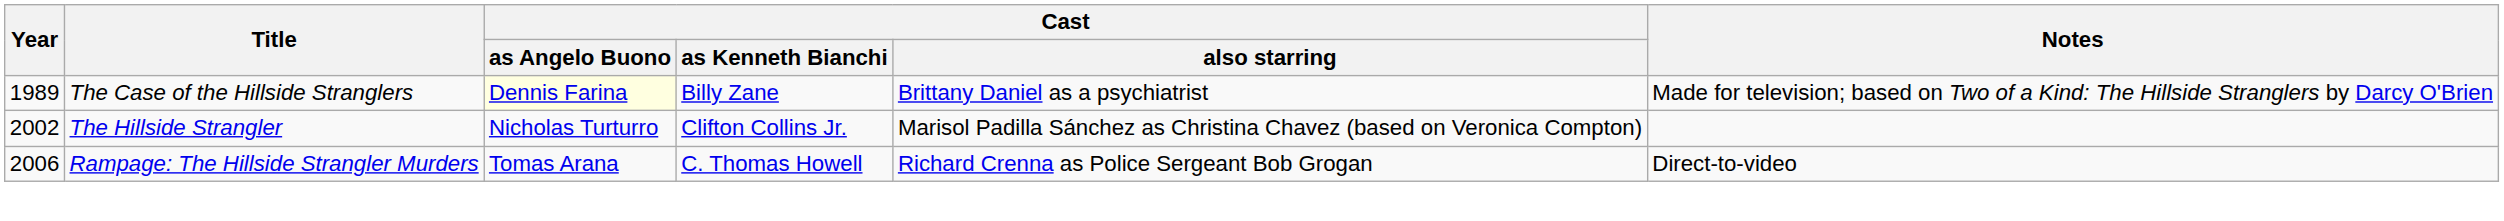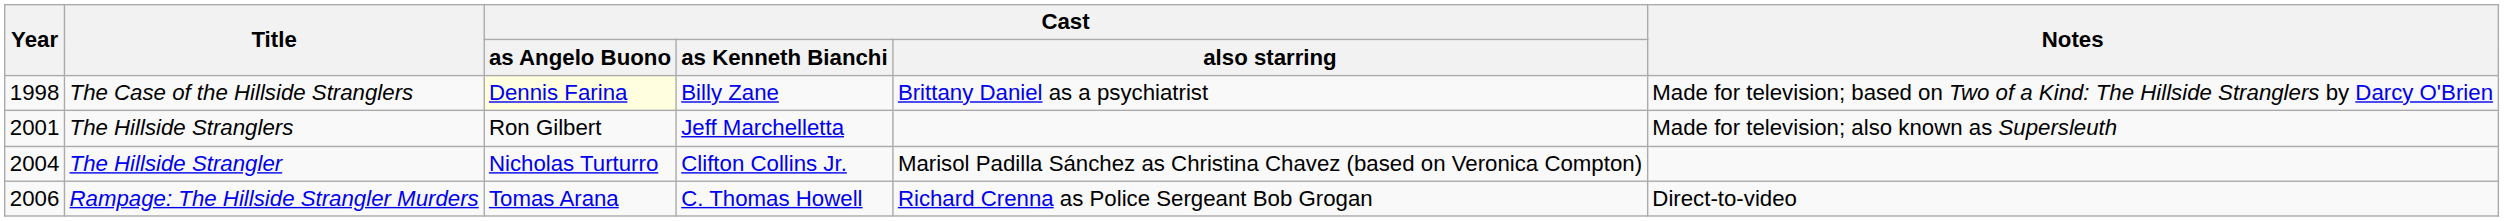 <table class="wikitable">
 <tr>
 <th rowspan=2>Year</th>
 <th rowspan=2>Title</th>
 <th colspan=3>Cast</th>
 <th rowspan=2>Notes</th>
 </tr>
 <tr>
 <th>as Angelo Buono</th>
 <th>as Kenneth Bianchi</th>
 <th>also starring</th>
 </tr>
 <tr>
-<td>1989</td>
+<td>1998</td>
 <td><em>The Case of the Hillside Stranglers</em></td>
 <td style="background: lightyellow;"><a href='#'>Dennis Farina</a></td>
 <td><a href='#'>Billy Zane</a></td>
 <td><a href='#'>Brittany Daniel</a> as a psychiatrist</td>
 <td>Made for television; based on <em>Two of a Kind: The Hillside Stranglers</em> by <a href='#'>Darcy O'Brien</a></td>
 </tr>
 <tr>
-<td>2002</td>
+<td>2001</td>
+<td><em>The Hillside Stranglers</em></td>
+<td>Ron Gilbert</td>
+<td><a href='#'>Jeff Marchelletta</a></td>
+<td></td>
+<td>Made for television; also known as <em>Supersleuth</em></td>
+</tr>
+<tr>
+<td>2004</td>
 <td><em><a href='#'>The Hillside Strangler</a></em></td>
 <td><a href='#'>Nicholas Turturro</a></td>
 <td><a href='#'>Clifton Collins Jr.</a></td>
 <td>Marisol Padilla Sánchez as Christina Chavez (based on Veronica Compton)</td>
 <td></td>
 </tr>
 <tr>
 <td>2006</td>
 <td><em><a href='#'>Rampage: The Hillside Strangler Murders</a></em></td>
 <td><a href='#'>Tomas Arana</a></td>
 <td><a href='#'>C. Thomas Howell</a></td>
 <td><a href='#'>Richard Crenna</a> as Police Sergeant Bob Grogan</td>
 <td>Direct-to-video</td>
 </tr>
 </table>
